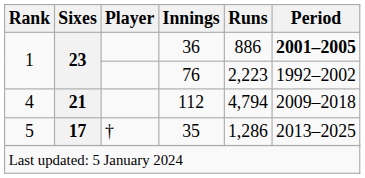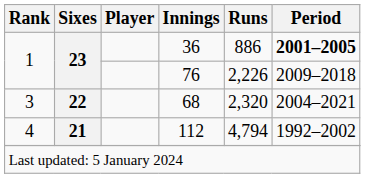 <table class="wikitable plainrowheaders sortable">
 <tr>
 <th scope=col>Rank</th>
 <th scope=col>Sixes</th>
 <th scope=col>Player</th>
 <th scope=col>Innings</th>
 <th scope=col>Runs</th>
 <th scope=col>Period</th>
 </tr>
 <tr>
 <td align=center rowspan=2>1</td>
 <th scope=row style="text-align:center;" rowspan=2>23</th>
 <td></td>
 <td align=center>36</td>
 <td align=center>886</td>
 <td><strong>2001–2005</strong></td>
 </tr>
 <tr>
 <td></td>
 <td align=center>76</td>
-<td align=center>2,223</td>
-<td>1992–2002</td>
+<td align=center>2,226</td>
+<td>2009–2018</td>
+</tr>
+<tr>
+<td align=center>3</td>
+<th scope=row style=text-align:center;>22</th>
+<td></td>
+<td align=center>68</td>
+<td align=center>2,320</td>
+<td>2004–2021</td>
 </tr>
 <tr>
 <td align=center>4</td>
 <th scope=row style=text-align:center;>21</th>
 <td></td>
 <td align=center>112</td>
 <td align=center>4,794</td>
-<td>2009–2018</td>
-</tr>
-<tr>
-<td align=center>5</td>
-<th scope=row style=text-align:center;>17</th>
-<td>†</td>
-<td align=center>35</td>
-<td align=center>1,286</td>
-<td>2013–2025</td>
+<td>1992–2002</td>
 </tr>
 <tr>
 </tr>
 <tr class=sortbottom>
 <td colspan=6><small>Last updated: 5 January 2024</small></td>
 </tr>
 </table>
